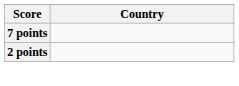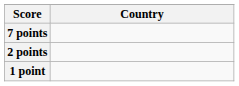 <table class="wikitable">
 <tr>
 </tr>
 <tr>
 <th scope="col" width=20%>Score</th>
 <th scope="col">Country</th>
 </tr>
 <tr>
 <th scope="row">7 points</th>
 <td></td>
 </tr>
 <tr>
 <th scope="row">2 points</th>
 <td></td>
 </tr>
+<tr>
+<th scope="row">1 point</th>
+<td></td>
+</tr>
 </table>
